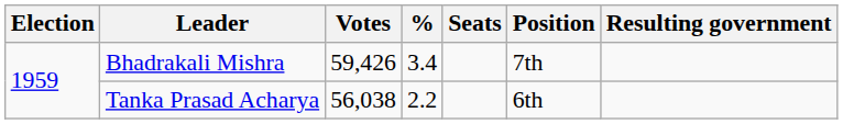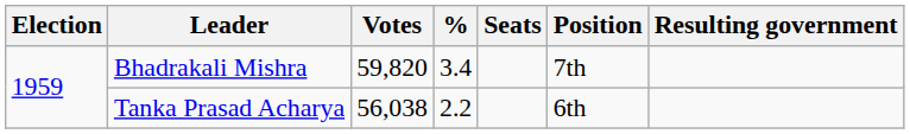 <table class="wikitable">
 <tr>
 <th>Election</th>
 <th>Leader</th>
 <th>Votes</th>
 <th>%</th>
 <th>Seats</th>
 <th>Position</th>
 <th>Resulting government</th>
 </tr>
 <tr>
 <td rowspan="2"><a href='#'>1959</a></td>
 <td><a href='#'>Bhadrakali Mishra</a></td>
-<td>59,426</td>
+<td>59,820</td>
 <td>3.4</td>
 <td></td>
 <td>7th</td>
 <td></td>
 </tr>
 <tr>
 <td><a href='#'>Tanka Prasad Acharya</a></td>
 <td>56,038</td>
 <td>2.2</td>
 <td></td>
 <td>6th</td>
 <td></td>
 </tr>
 </table>
